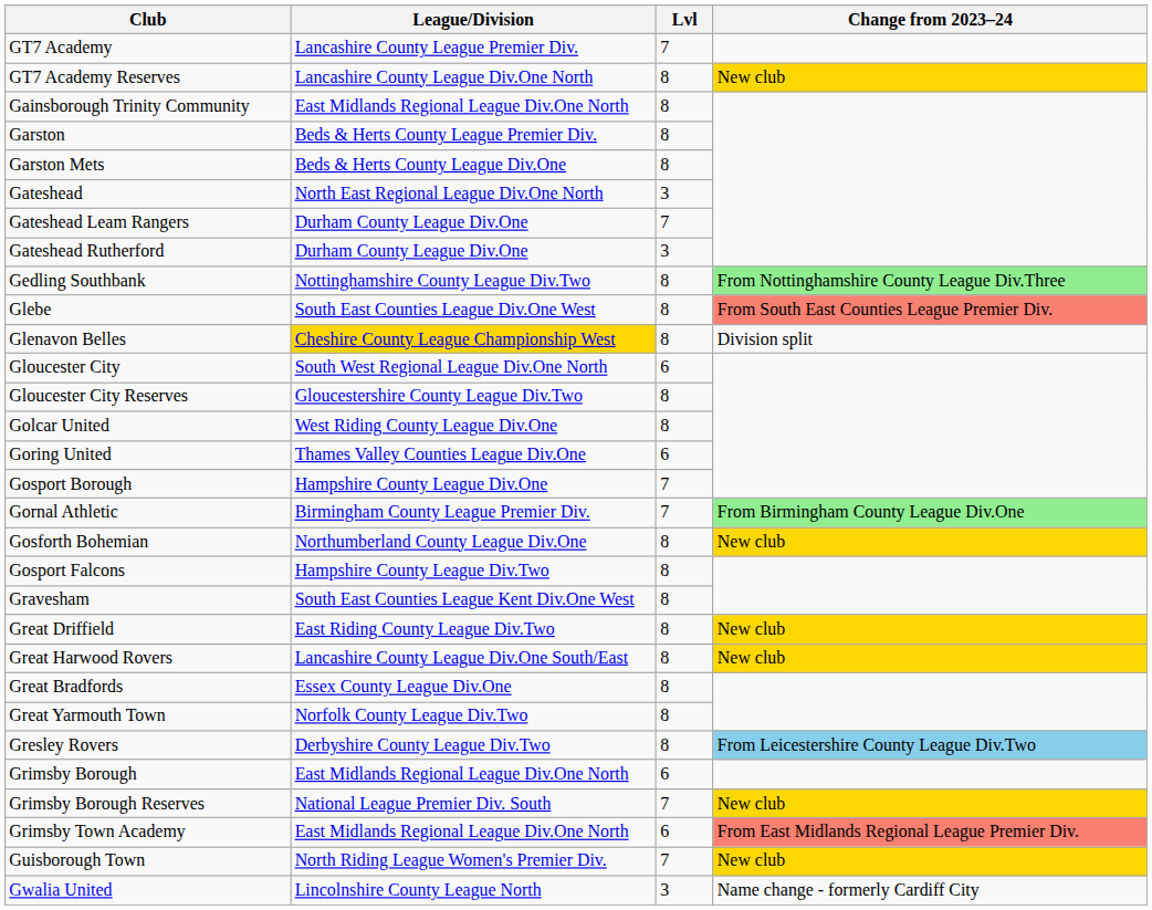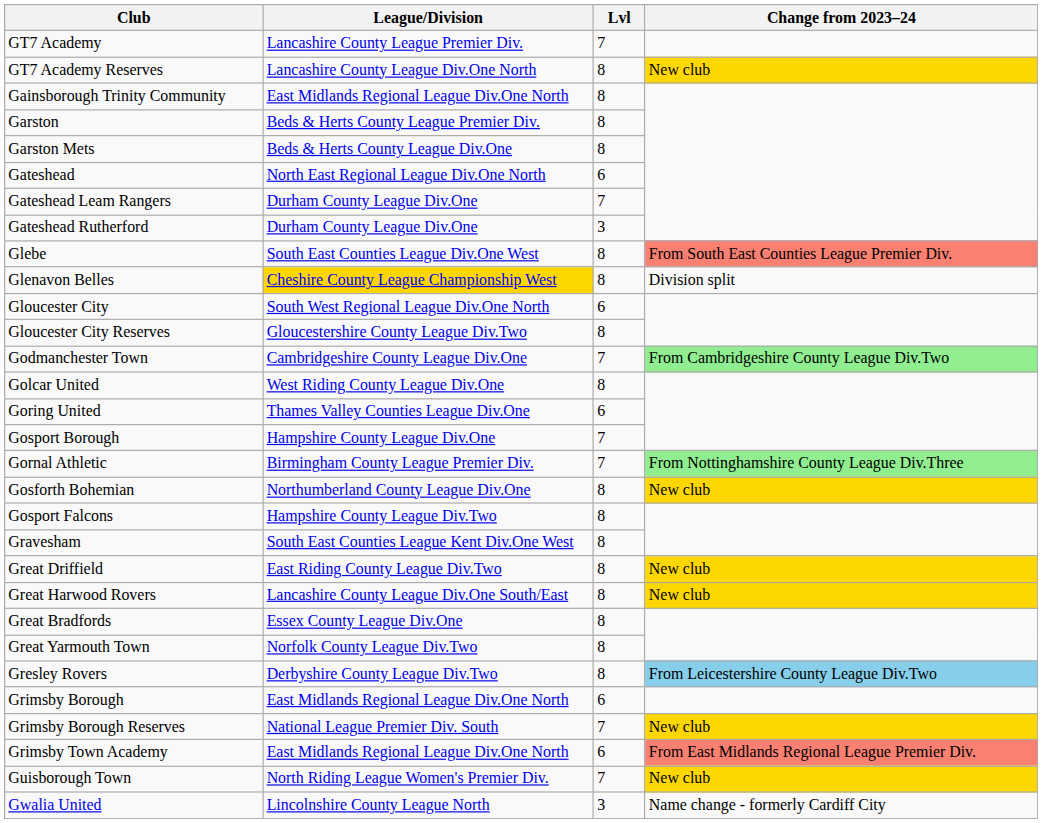 <table class="wikitable sortable" width=100% style="font-size:85%">
 <tr>
 <th width=25%>Club</th>
 <th width=32%>League/Division</th>
 <th width=5%>Lvl</th>
 <th width=38%>Change from 2023–24</th>
 </tr>
 <tr>
 <td>GT7 Academy</td>
 <td><a href='#'>Lancashire County League Premier Div.</a></td>
 <td>7</td>
 </tr>
 <tr>
 <td>GT7 Academy Reserves</td>
 <td><a href='#'>Lancashire County League Div.One North</a></td>
 <td>8</td>
 <td style="background:gold">New club</td>
 </tr>
 <tr>
 <td>Gainsborough Trinity Community</td>
 <td><a href='#'>East Midlands Regional League Div.One North</a></td>
 <td>8</td>
 </tr>
 <tr>
 <td>Garston</td>
 <td><a href='#'>Beds & Herts County League Premier Div.</a></td>
 <td>8</td>
 </tr>
 <tr>
 <td>Garston Mets</td>
 <td><a href='#'>Beds & Herts County League Div.One</a></td>
 <td>8</td>
 </tr>
 <tr>
 <td>Gateshead</td>
 <td><a href='#'>North East Regional League Div.One North</a></td>
-<td>3</td>
+<td>6</td>
 </tr>
 <tr>
 <td>Gateshead Leam Rangers</td>
 <td><a href='#'>Durham County League Div.One</a></td>
 <td>7</td>
 </tr>
 <tr>
 <td>Gateshead Rutherford</td>
 <td><a href='#'>Durham County League Div.One</a></td>
 <td>3</td>
-</tr>
-<tr>
-<td>Gedling Southbank</td>
-<td><a href='#'>Nottinghamshire County League Div.Two</a></td>
-<td>8</td>
-<td style="background:lightgreen">From Nottinghamshire County League Div.Three</td>
 </tr>
 <tr>
 <td>Glebe</td>
 <td><a href='#'>South East Counties League Div.One West</a></td>
 <td>8</td>
 <td style="background:salmon">From South East Counties League Premier Div.</td>
 </tr>
 <tr>
 <td>Glenavon Belles</td>
 <td style="background: gold;"><a href='#'>Cheshire County League Championship West</a></td>
 <td>8</td>
 <td>Division split</td>
 </tr>
 <tr>
 <td>Gloucester City</td>
 <td><a href='#'>South West Regional League Div.One North</a></td>
 <td>6</td>
 </tr>
 <tr>
 <td>Gloucester City Reserves</td>
 <td><a href='#'>Gloucestershire County League Div.Two</a></td>
 <td>8</td>
 </tr>
 <tr>
+<td>Godmanchester Town</td>
+<td><a href='#'>Cambridgeshire County League Div.One</a></td>
+<td>7</td>
+<td style="background:lightgreen">From Cambridgeshire County League Div.Two</td>
+</tr>
+<tr>
 <td>Golcar United</td>
 <td><a href='#'>West Riding County League Div.One</a></td>
 <td>8</td>
 </tr>
 <tr>
 <td>Goring United</td>
 <td><a href='#'>Thames Valley Counties League Div.One</a></td>
 <td>6</td>
 </tr>
 <tr>
 <td>Gosport Borough</td>
 <td><a href='#'>Hampshire County League Div.One</a></td>
 <td>7</td>
 </tr>
 <tr>
 <td>Gornal Athletic</td>
 <td><a href='#'>Birmingham County League Premier Div.</a></td>
 <td>7</td>
-<td style="background:lightgreen">From Birmingham County League Div.One</td>
+<td style="background:lightgreen">From Nottinghamshire County League Div.Three</td>
 </tr>
 <tr>
 <td>Gosforth Bohemian</td>
 <td><a href='#'>Northumberland County League Div.One</a></td>
 <td>8</td>
 <td style="background:gold">New club</td>
 </tr>
 <tr>
 <td>Gosport Falcons</td>
 <td><a href='#'>Hampshire County League Div.Two</a></td>
 <td>8</td>
 </tr>
 <tr>
 <td>Gravesham</td>
 <td><a href='#'>South East Counties League Kent Div.One West</a></td>
 <td>8</td>
 </tr>
 <tr>
 <td>Great Driffield</td>
 <td><a href='#'>East Riding County League Div.Two</a></td>
 <td>8</td>
 <td style="background:gold">New club</td>
 </tr>
 <tr>
 <td>Great Harwood Rovers</td>
 <td><a href='#'>Lancashire County League Div.One South/East</a></td>
 <td>8</td>
 <td style="background:gold">New club</td>
 </tr>
 <tr>
 <td>Great Bradfords</td>
 <td><a href='#'>Essex County League Div.One</a></td>
 <td>8</td>
 </tr>
 <tr>
 <td>Great Yarmouth Town</td>
 <td><a href='#'>Norfolk County League Div.Two</a></td>
 <td>8</td>
 </tr>
 <tr>
 <td>Gresley Rovers</td>
 <td><a href='#'>Derbyshire County League Div.Two</a></td>
 <td>8</td>
 <td style="background:skyblue">From Leicestershire County League Div.Two</td>
 </tr>
 <tr>
 <td>Grimsby Borough</td>
 <td><a href='#'>East Midlands Regional League Div.One North</a></td>
 <td>6</td>
 </tr>
 <tr>
 <td>Grimsby Borough Reserves</td>
 <td><a href='#'>National League Premier Div. South</a></td>
 <td>7</td>
 <td style="background:gold">New club</td>
 </tr>
 <tr>
 <td>Grimsby Town Academy</td>
 <td><a href='#'>East Midlands Regional League Div.One North</a></td>
 <td>6</td>
 <td style="background:salmon">From East Midlands Regional League Premier Div.</td>
 </tr>
 <tr>
 <td>Guisborough Town</td>
 <td><a href='#'>North Riding League Women's Premier Div.</a></td>
 <td>7</td>
 <td style="background:gold">New club</td>
 </tr>
 <tr>
 <td><a href='#'>Gwalia United</a></td>
 <td><a href='#'>Lincolnshire County League North</a></td>
 <td>3</td>
 <td>Name change - formerly Cardiff City</td>
 </tr>
 <tr>
 </tr>
 </table>
